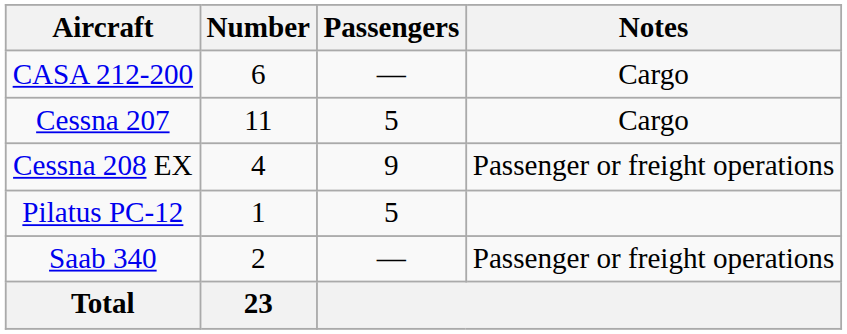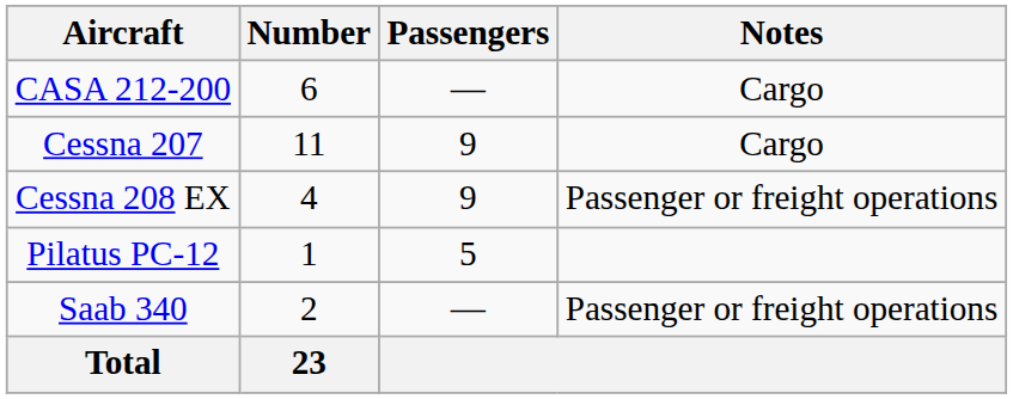 <table class="wikitable" style="margin:auto; text-align:center">
 <tr>
 <th>Aircraft</th>
 <th>Number</th>
 <th>Passengers</th>
 <th>Notes</th>
 </tr>
 <tr>
 <td><a href='#'>CASA 212-200</a></td>
 <td>6</td>
 <td>—</td>
 <td>Cargo</td>
 </tr>
 <tr>
 <td><a href='#'>Cessna 207</a></td>
 <td>11</td>
-<td>5</td>
+<td>9</td>
 <td>Cargo</td>
 </tr>
 <tr>
 <td><a href='#'>Cessna 208</a> EX</td>
 <td>4</td>
 <td>9</td>
 <td>Passenger or freight operations</td>
 </tr>
 <tr>
 <td><a href='#'>Pilatus PC-12</a></td>
 <td>1</td>
 <td>5</td>
 <td></td>
 </tr>
 <tr>
 <td><a href='#'>Saab 340</a></td>
 <td>2</td>
 <td>—</td>
 <td>Passenger or freight operations</td>
 </tr>
 <tr>
 <th>Total</th>
 <th>23</th>
 <th colspan="2"></th>
 </tr>
 </table>
